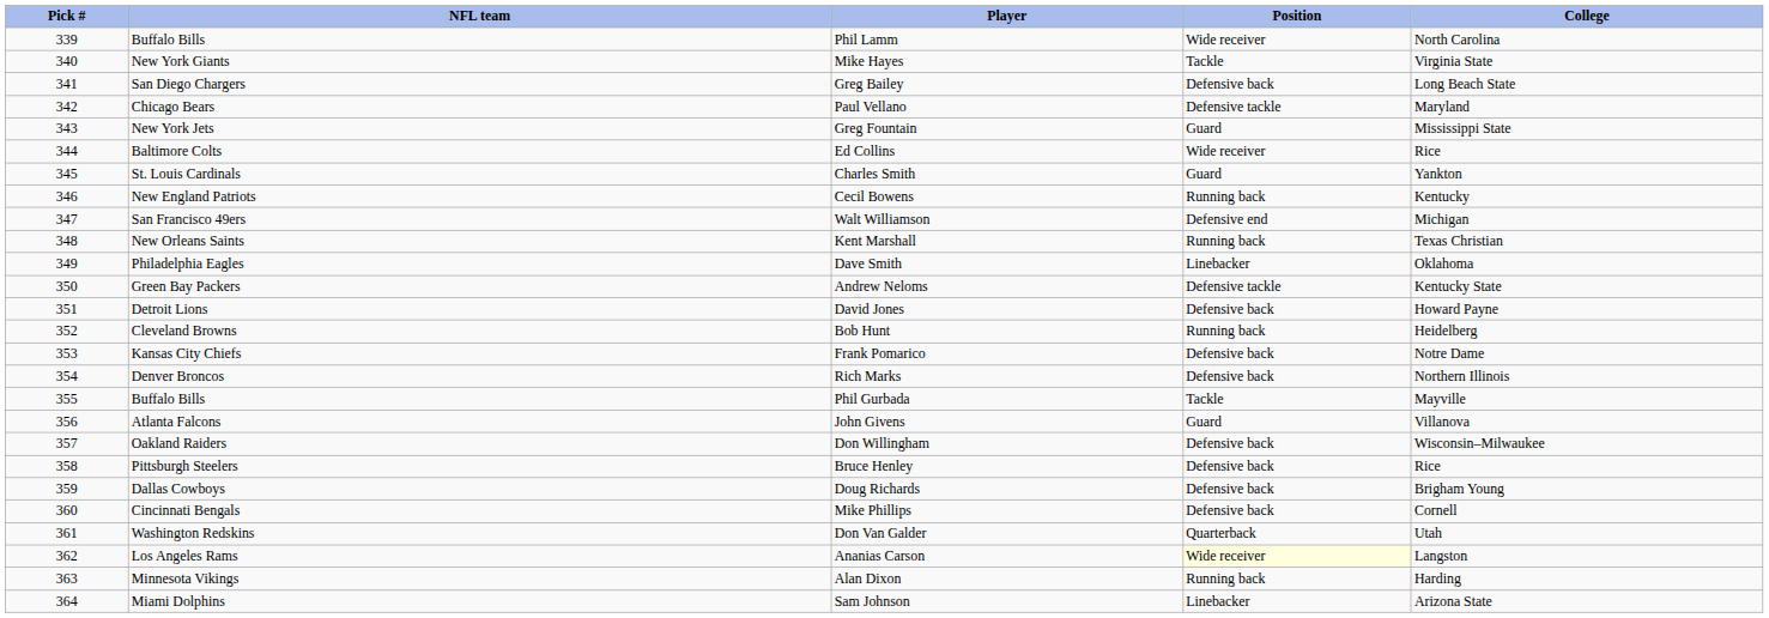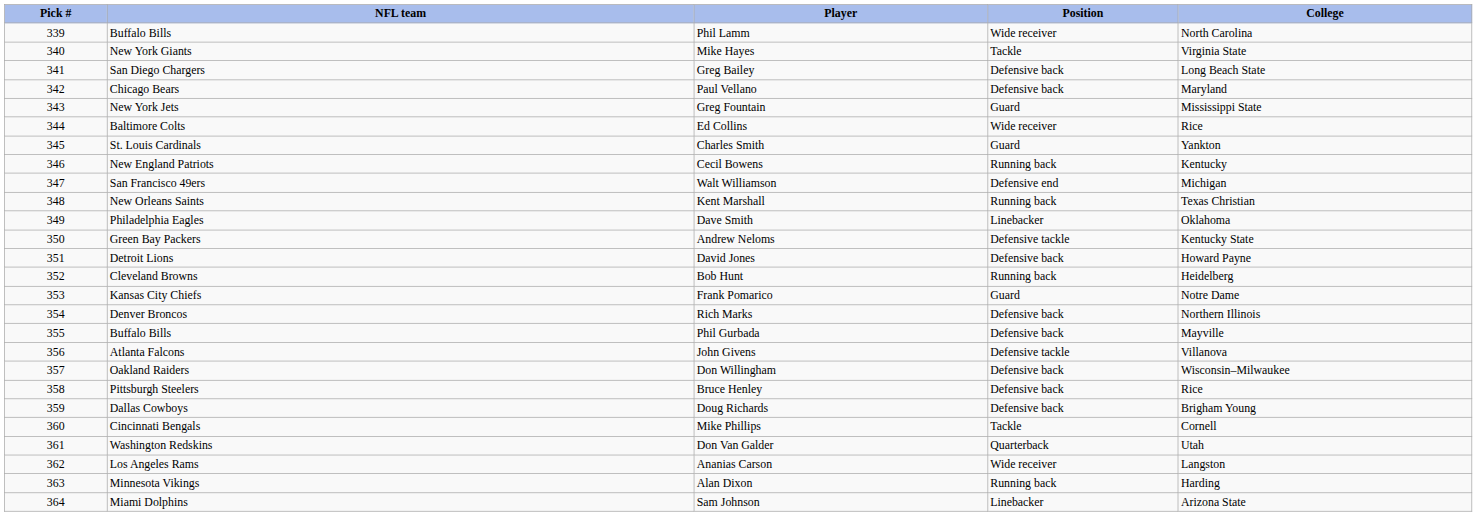 <table class="wikitable sortable sortable" style="width: 100%">
 <tr>
 <th style="background:#A8BDEC;" width=7%>Pick #</th>
 <th width=40% style="background:#A8BDEC;">NFL team</th>
 <th width=20% style="background:#A8BDEC;">Player</th>
 <th width=13% style="background:#A8BDEC;">Position</th>
 <th style="background:#A8BDEC;">College</th>
 </tr>
 <tr>
 <td align=center>339</td>
 <td>Buffalo Bills</td>
 <td>Phil Lamm</td>
 <td>Wide receiver</td>
 <td>North Carolina</td>
 </tr>
 <tr>
 <td align=center>340</td>
 <td>New York Giants</td>
 <td>Mike Hayes</td>
 <td>Tackle</td>
 <td>Virginia State</td>
 </tr>
 <tr>
 <td align=center>341</td>
 <td>San Diego Chargers</td>
 <td>Greg Bailey</td>
 <td>Defensive back</td>
 <td>Long Beach State</td>
 </tr>
 <tr>
 <td align=center>342</td>
 <td>Chicago Bears</td>
 <td>Paul Vellano</td>
-<td>Defensive tackle</td>
+<td>Defensive back</td>
 <td>Maryland</td>
 </tr>
 <tr>
 <td align=center>343</td>
 <td>New York Jets</td>
 <td>Greg Fountain</td>
 <td>Guard</td>
 <td>Mississippi State</td>
 </tr>
 <tr>
 <td align=center>344</td>
 <td>Baltimore Colts</td>
 <td>Ed Collins</td>
 <td>Wide receiver</td>
 <td>Rice</td>
 </tr>
 <tr>
 <td align=center>345</td>
 <td>St. Louis Cardinals</td>
 <td>Charles Smith</td>
 <td>Guard</td>
 <td>Yankton</td>
 </tr>
 <tr>
 <td align=center>346</td>
 <td>New England Patriots</td>
 <td>Cecil Bowens</td>
 <td>Running back</td>
 <td>Kentucky</td>
 </tr>
 <tr>
 <td align=center>347</td>
 <td>San Francisco 49ers</td>
 <td>Walt Williamson</td>
 <td>Defensive end</td>
 <td>Michigan</td>
 </tr>
 <tr>
 <td align=center>348</td>
 <td>New Orleans Saints</td>
 <td>Kent Marshall</td>
 <td>Running back</td>
 <td>Texas Christian</td>
 </tr>
 <tr>
 <td align=center>349</td>
 <td>Philadelphia Eagles</td>
 <td>Dave Smith</td>
 <td>Linebacker</td>
 <td>Oklahoma</td>
 </tr>
 <tr>
 <td align=center>350</td>
 <td>Green Bay Packers</td>
 <td>Andrew Neloms</td>
 <td>Defensive tackle</td>
 <td>Kentucky State</td>
 </tr>
 <tr>
 <td align=center>351</td>
 <td>Detroit Lions</td>
 <td>David Jones</td>
 <td>Defensive back</td>
 <td>Howard Payne</td>
 </tr>
 <tr>
 <td align=center>352</td>
 <td>Cleveland Browns</td>
 <td>Bob Hunt</td>
 <td>Running back</td>
 <td>Heidelberg</td>
 </tr>
 <tr>
 <td align=center>353</td>
 <td>Kansas City Chiefs</td>
 <td>Frank Pomarico</td>
-<td>Defensive back</td>
+<td>Guard</td>
 <td>Notre Dame</td>
 </tr>
 <tr>
 <td align=center>354</td>
 <td>Denver Broncos</td>
 <td>Rich Marks</td>
 <td>Defensive back</td>
 <td>Northern Illinois</td>
 </tr>
 <tr>
 <td align=center>355</td>
 <td>Buffalo Bills</td>
 <td>Phil Gurbada</td>
-<td>Tackle</td>
+<td>Defensive back</td>
 <td>Mayville</td>
 </tr>
 <tr>
 <td align=center>356</td>
 <td>Atlanta Falcons</td>
 <td>John Givens</td>
-<td>Guard</td>
+<td>Defensive tackle</td>
 <td>Villanova</td>
 </tr>
 <tr>
 <td align=center>357</td>
 <td>Oakland Raiders</td>
 <td>Don Willingham</td>
 <td>Defensive back</td>
 <td>Wisconsin–Milwaukee</td>
 </tr>
 <tr>
 <td align=center>358</td>
 <td>Pittsburgh Steelers</td>
 <td>Bruce Henley</td>
 <td>Defensive back</td>
 <td>Rice</td>
 </tr>
 <tr>
 <td align=center>359</td>
 <td>Dallas Cowboys</td>
 <td>Doug Richards</td>
 <td>Defensive back</td>
 <td>Brigham Young</td>
 </tr>
 <tr>
 <td align=center>360</td>
 <td>Cincinnati Bengals</td>
 <td>Mike Phillips</td>
-<td>Defensive back</td>
+<td>Tackle</td>
 <td>Cornell</td>
 </tr>
 <tr>
 <td align=center>361</td>
 <td>Washington Redskins</td>
 <td>Don Van Galder</td>
 <td>Quarterback</td>
 <td>Utah</td>
 </tr>
 <tr>
 <td align=center>362</td>
 <td>Los Angeles Rams</td>
 <td>Ananias Carson</td>
-<td style="background: lightyellow;">Wide receiver</td>
+<td>Wide receiver</td>
 <td>Langston</td>
 </tr>
 <tr>
 <td align=center>363</td>
 <td>Minnesota Vikings</td>
 <td>Alan Dixon</td>
 <td>Running back</td>
 <td>Harding</td>
 </tr>
 <tr>
 <td align=center>364</td>
 <td>Miami Dolphins</td>
 <td>Sam Johnson</td>
 <td>Linebacker</td>
 <td>Arizona State</td>
 </tr>
 </table>
